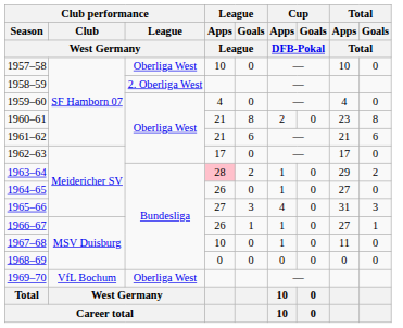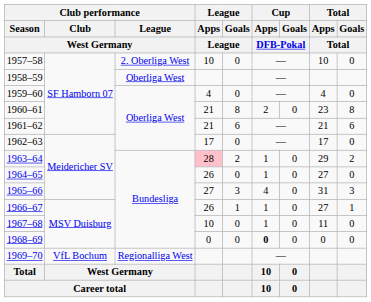 <table class="wikitable" style="text-align:center">
 <tr>
 <th colspan=3>Club performance</th>
 <th colspan=2>League</th>
 <th colspan=2>Cup</th>
 <th colspan=2>Total</th>
 </tr>
 <tr>
 <th>Season</th>
 <th>Club</th>
 <th>League</th>
 <th>Apps</th>
 <th>Goals</th>
 <th>Apps</th>
 <th>Goals</th>
 <th>Apps</th>
 <th>Goals</th>
 </tr>
 <tr>
 <th colspan=3>West Germany</th>
 <th colspan=2>League</th>
 <th colspan=2><a href='#'>DFB-Pokal</a></th>
 <th colspan=2>Total</th>
 </tr>
 <tr>
 <td>1957–58</td>
 <td rowspan="5"><a href='#'>SF Hamborn 07</a></td>
-<td rowspan="1"><a href='#'>Oberliga West</a></td>
+<td><a href='#'>2. Oberliga West</a></td>
 <td>10</td>
 <td>0</td>
 <td colspan="2">—</td>
 <td>10</td>
 <td>0</td>
 </tr>
 <tr>
 <td>1958–59</td>
-<td><a href='#'>2. Oberliga West</a></td>
+<td rowspan="1"><a href='#'>Oberliga West</a></td>
 <td></td>
 <td></td>
 <td colspan="2">—</td>
 <td></td>
 <td></td>
 </tr>
 <tr>
 <td>1959–60</td>
 <td rowspan="4"><a href='#'>Oberliga West</a></td>
 <td>4</td>
 <td>0</td>
 <td colspan="2">—</td>
 <td>4</td>
 <td>0</td>
 </tr>
 <tr>
 <td>1960–61</td>
 <td>21</td>
 <td>8</td>
 <td>2</td>
 <td>0</td>
 <td>23</td>
 <td>8</td>
 </tr>
 <tr>
 <td>1961–62</td>
 <td>21</td>
 <td>6</td>
 <td colspan="2">—</td>
 <td>21</td>
 <td>6</td>
 </tr>
 <tr>
 <td>1962–63</td>
 <td rowspan="4"><a href='#'>Meidericher SV</a></td>
 <td>17</td>
 <td>0</td>
 <td colspan="2">—</td>
 <td>17</td>
 <td>0</td>
 </tr>
 <tr>
 <td><a href='#'>1963–64</a></td>
 <td rowspan="6"><a href='#'>Bundesliga</a></td>
 <td style="background: pink;">28</td>
 <td>2</td>
 <td>1</td>
 <td>0</td>
 <td>29</td>
 <td>2</td>
 </tr>
 <tr>
 <td><a href='#'>1964–65</a></td>
 <td>26</td>
 <td>0</td>
 <td>1</td>
 <td>0</td>
 <td>27</td>
 <td>0</td>
 </tr>
 <tr>
 <td><a href='#'>1965–66</a></td>
 <td>27</td>
 <td>3</td>
 <td>4</td>
 <td>0</td>
 <td>31</td>
 <td>3</td>
 </tr>
 <tr>
 <td><a href='#'>1966–67</a></td>
 <td rowspan="3"><a href='#'>MSV Duisburg</a></td>
 <td>26</td>
 <td>1</td>
 <td>1</td>
 <td>0</td>
 <td>27</td>
 <td>1</td>
 </tr>
 <tr>
 <td><a href='#'>1967–68</a></td>
 <td>10</td>
 <td>0</td>
 <td>1</td>
 <td>0</td>
 <td>11</td>
 <td>0</td>
 </tr>
 <tr>
 <td><a href='#'>1968–69</a></td>
 <td>0</td>
 <td>0</td>
-<td>0</td>
+<td><strong>0</strong></td>
 <td>0</td>
 <td>0</td>
 <td>0</td>
 </tr>
 <tr>
 <td><a href='#'>1969–70</a></td>
 <td><a href='#'>VfL Bochum</a></td>
-<td rowspan="1"><a href='#'>Oberliga West</a></td>
+<td><a href='#'>Regionalliga West</a></td>
 <td></td>
 <td></td>
 <td colspan="2">—</td>
 <td></td>
 <td></td>
 </tr>
 <tr>
 <th rowspan=1>Total</th>
 <th colspan=2>West Germany</th>
 <th></th>
 <th></th>
 <th>10</th>
 <th>0</th>
 <th></th>
 <th></th>
 </tr>
 <tr>
 <th colspan=3>Career total</th>
 <th></th>
 <th></th>
 <th>10</th>
 <th>0</th>
 <th></th>
 <th></th>
 </tr>
 </table>
